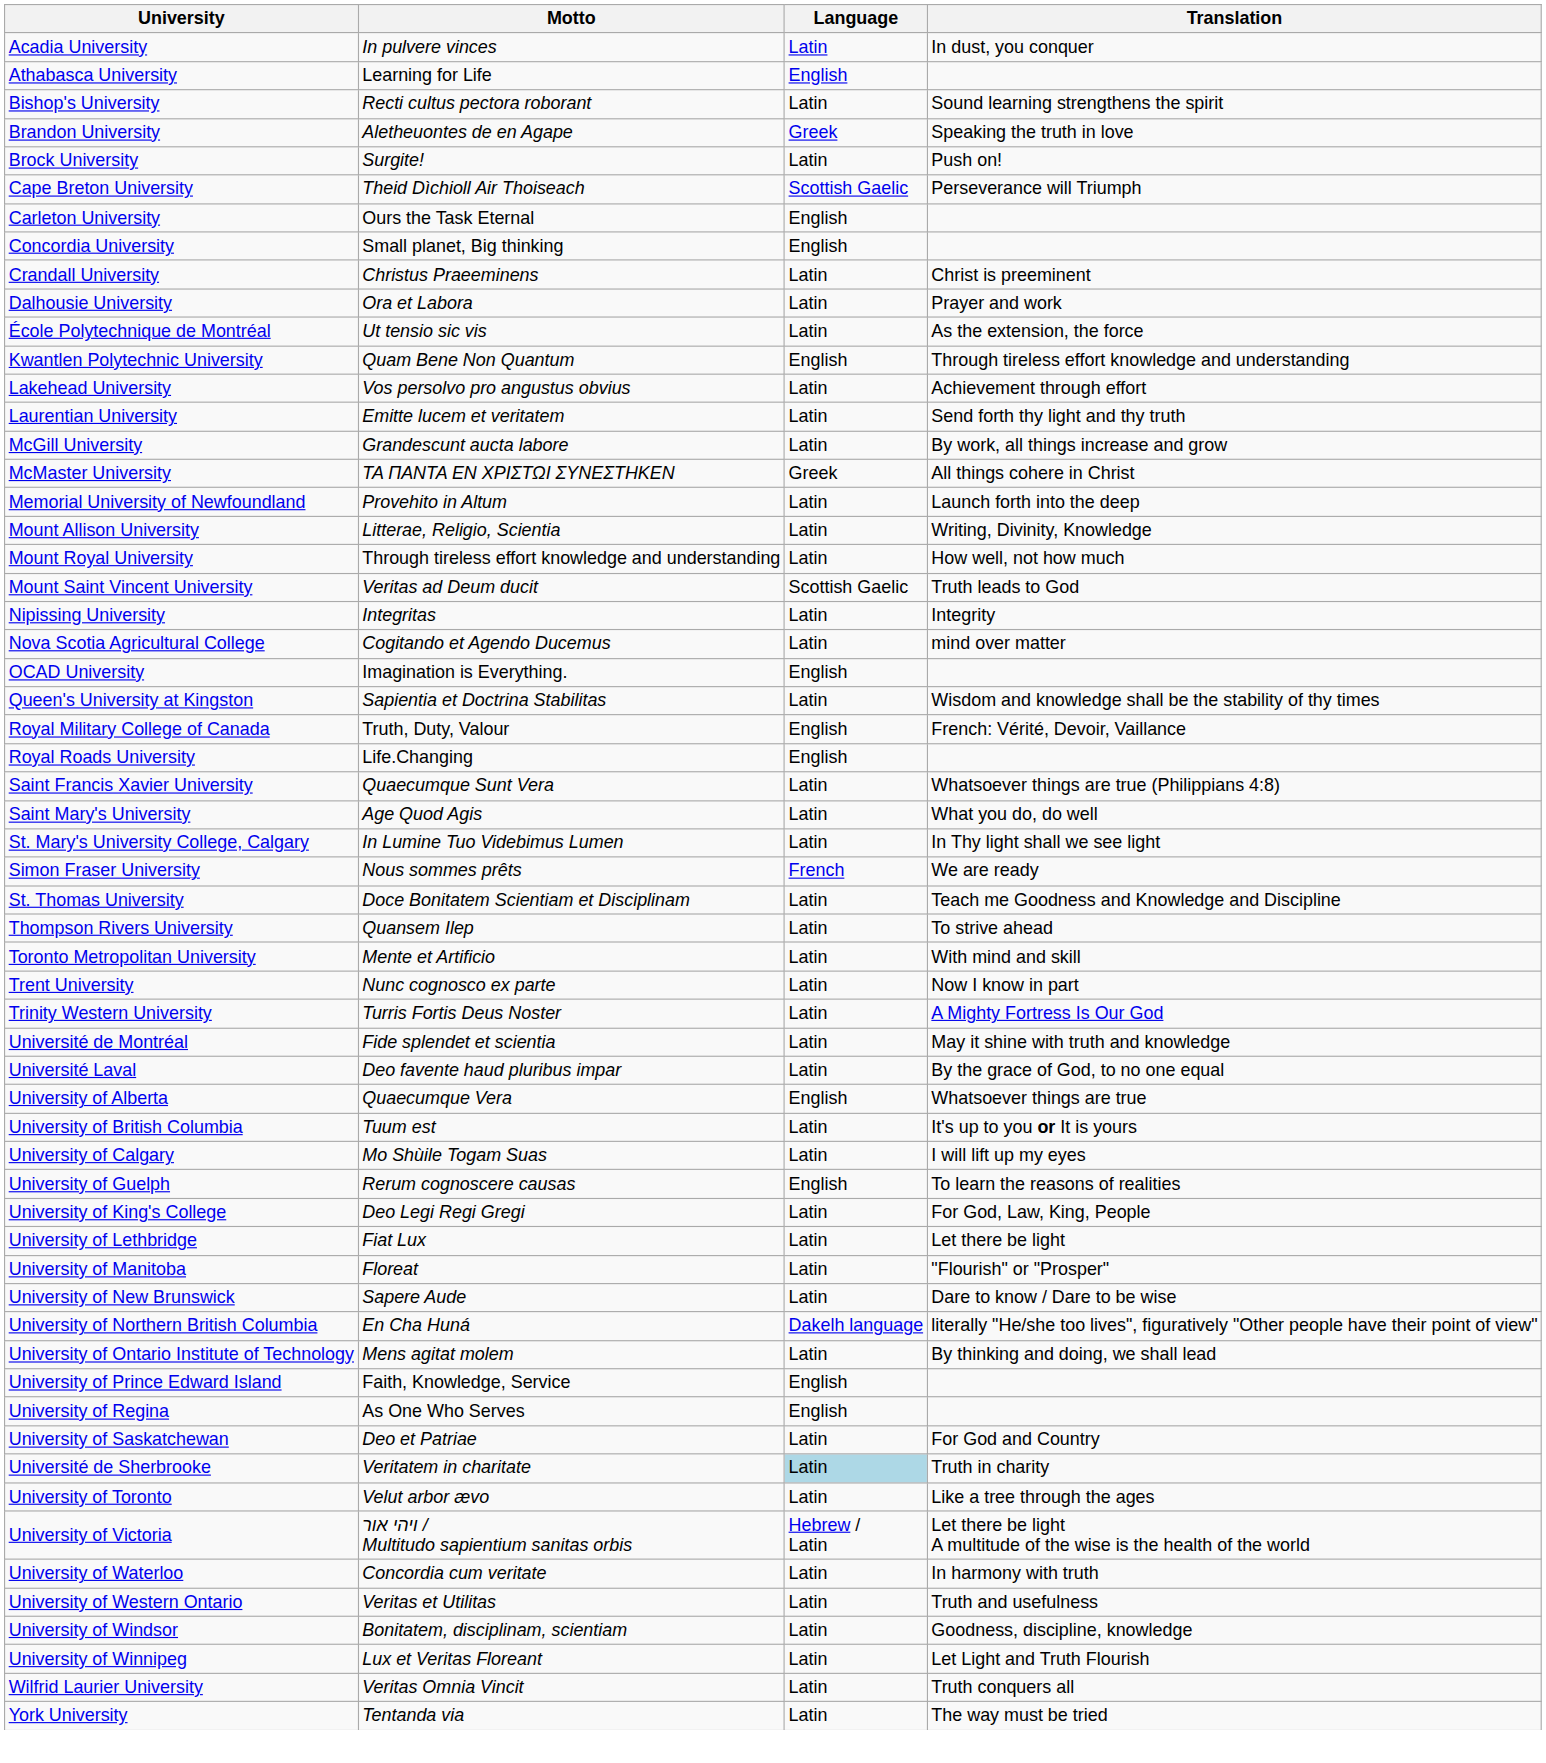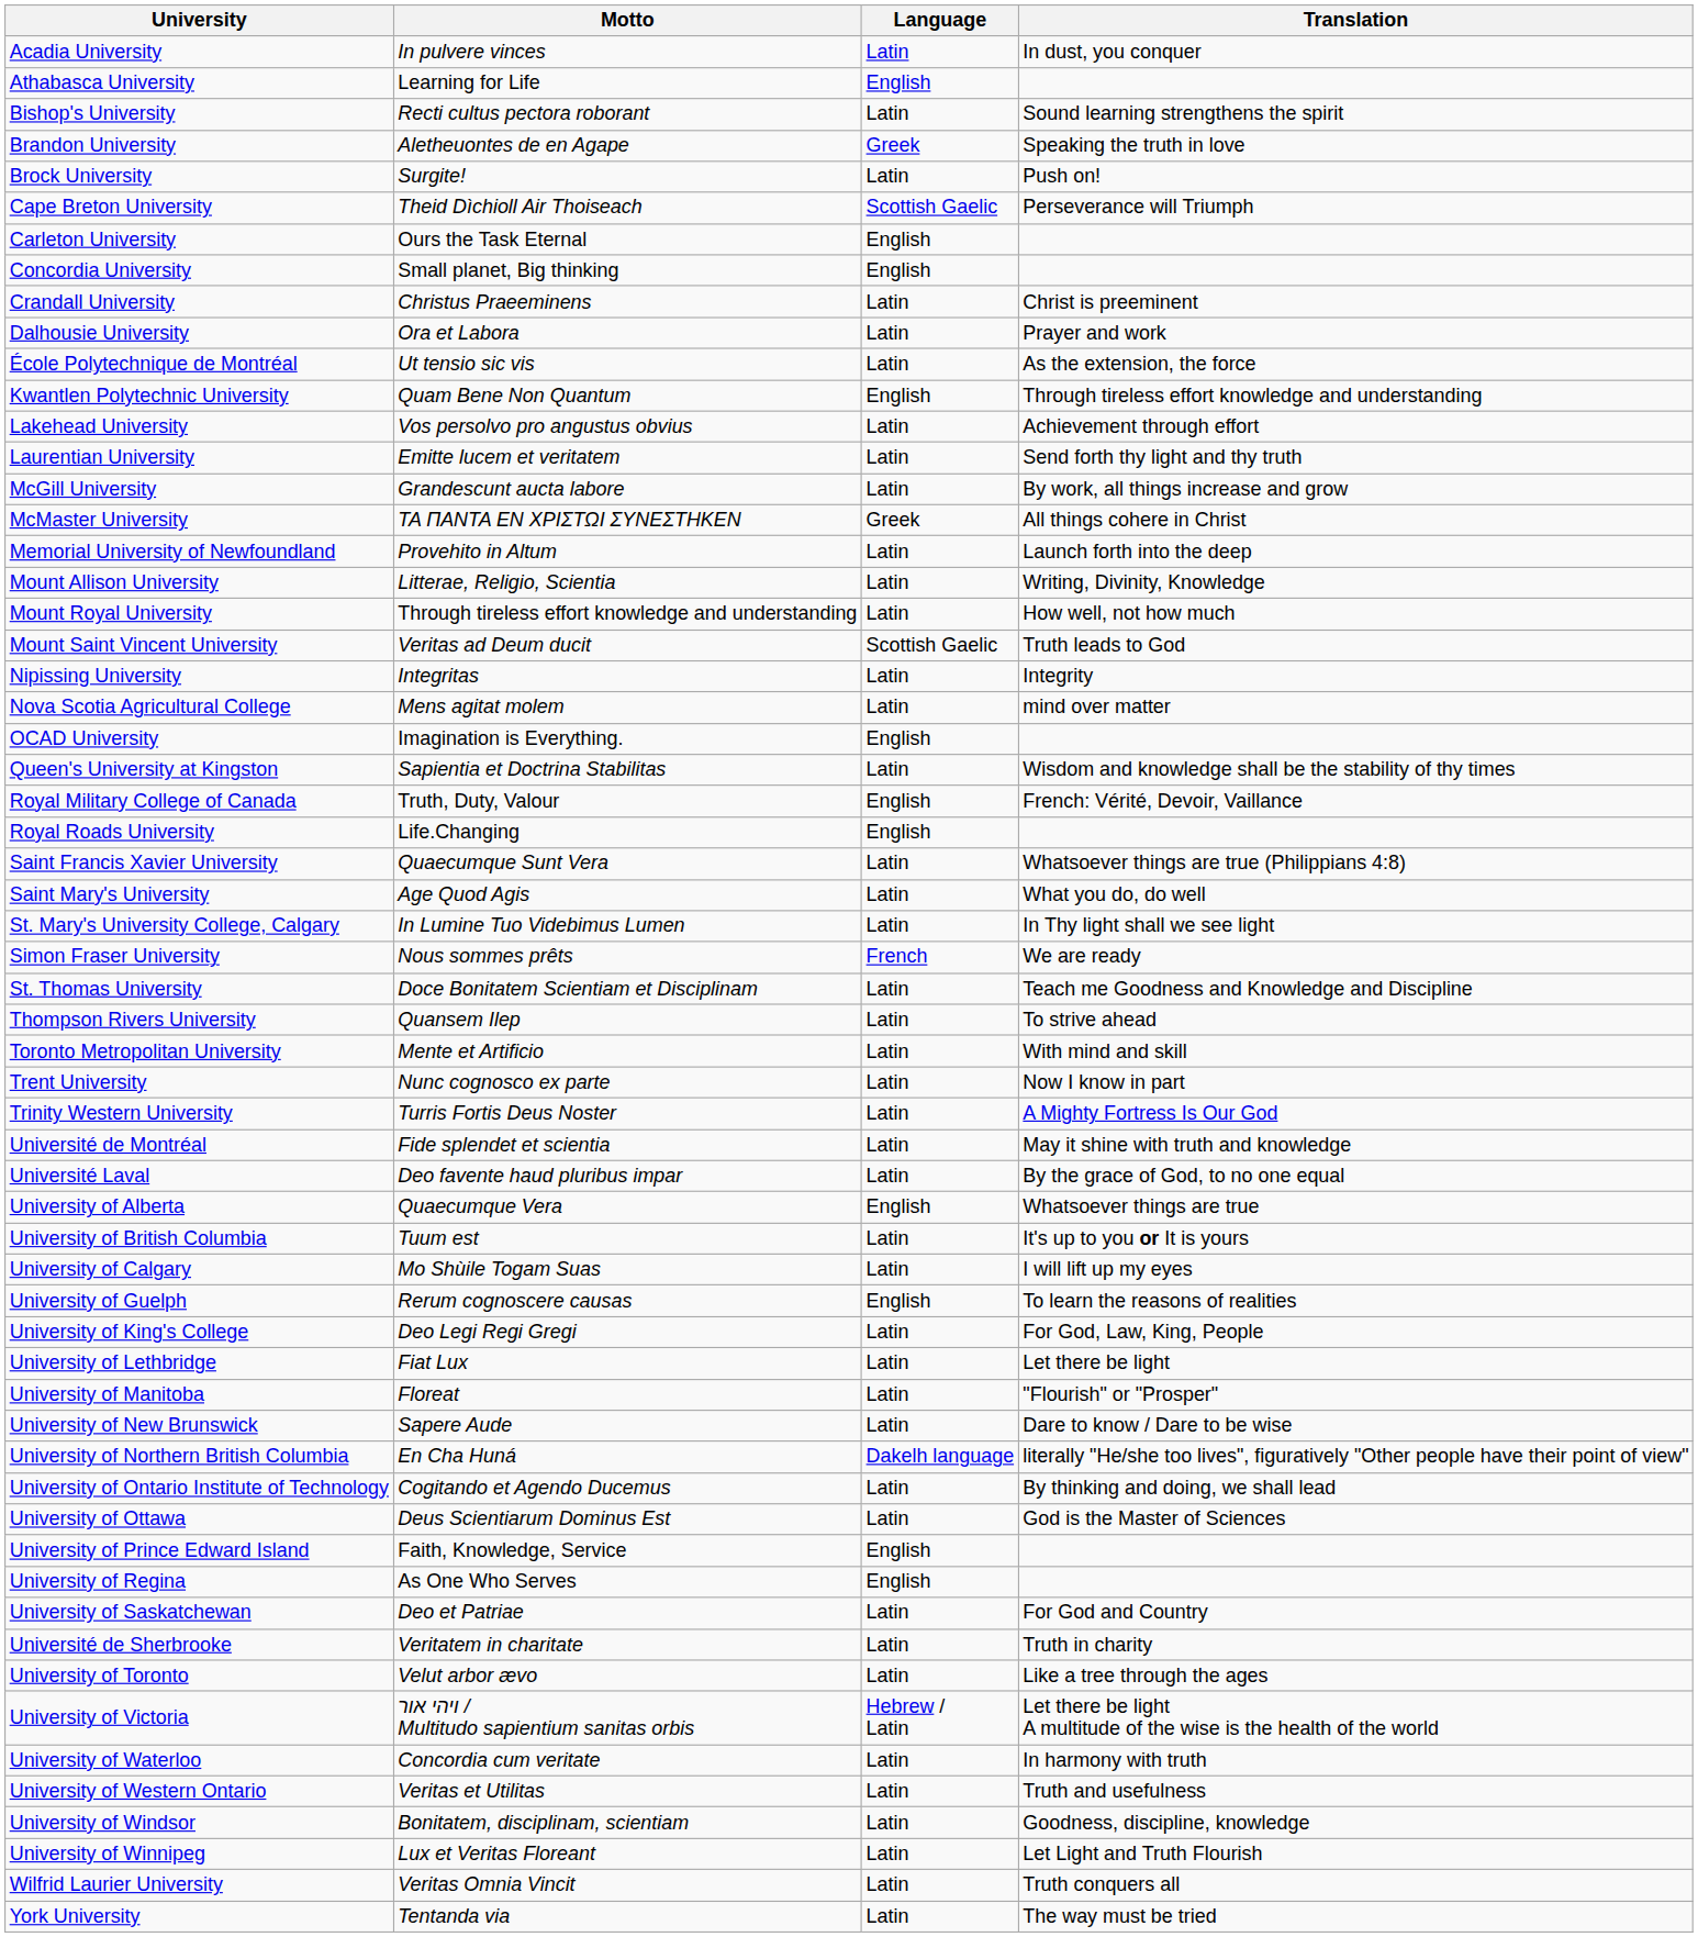 <table class="wikitable sortable plainrowheaders">
 <tr>
 <th>University</th>
 <th>Motto</th>
 <th>Language</th>
 <th>Translation</th>
 </tr>
 <tr>
 <td><a href='#'>Acadia University</a></td>
 <td><em>In pulvere vinces</em></td>
 <td><a href='#'>Latin</a></td>
 <td>In dust, you conquer</td>
 </tr>
 <tr>
 <td><a href='#'>Athabasca University</a></td>
 <td>Learning for Life</td>
 <td><a href='#'>English</a></td>
 <td></td>
 </tr>
 <tr>
 <td><a href='#'>Bishop's University</a></td>
 <td><em>Recti cultus pectora roborant</em></td>
 <td>Latin</td>
 <td>Sound learning strengthens the spirit</td>
 </tr>
 <tr>
 <td><a href='#'>Brandon University</a></td>
 <td><em>Aletheuontes de en Agape</em></td>
 <td><a href='#'>Greek</a></td>
 <td>Speaking the truth in love</td>
 </tr>
 <tr>
 <td><a href='#'>Brock University</a></td>
 <td><em>Surgite!</em></td>
 <td>Latin</td>
 <td>Push on!</td>
 </tr>
 <tr>
 <td><a href='#'>Cape Breton University</a></td>
 <td><em>Theid Dìchioll Air Thoiseach</em></td>
 <td><a href='#'>Scottish Gaelic</a></td>
 <td>Perseverance will Triumph</td>
 </tr>
 <tr>
 <td><a href='#'>Carleton University</a></td>
 <td>Ours the Task Eternal</td>
 <td>English</td>
 <td></td>
 </tr>
 <tr>
 <td><a href='#'>Concordia University</a></td>
 <td>Small planet, Big thinking</td>
 <td>English</td>
 <td></td>
 </tr>
 <tr>
 <td><a href='#'>Crandall University</a></td>
 <td><em>Christus Praeeminens</em></td>
 <td>Latin</td>
 <td>Christ is preeminent</td>
 </tr>
 <tr>
 <td><a href='#'>Dalhousie University</a></td>
 <td><em>Ora et Labora</em></td>
 <td>Latin</td>
 <td>Prayer and work</td>
 </tr>
 <tr>
 <td><a href='#'>École Polytechnique de Montréal</a></td>
 <td><em>Ut tensio sic vis</em></td>
 <td>Latin</td>
 <td>As the extension, the force</td>
 </tr>
 <tr>
 <td><a href='#'>Kwantlen Polytechnic University</a></td>
 <td><em>Quam Bene Non Quantum</em></td>
 <td>English</td>
 <td>Through tireless effort knowledge and understanding</td>
 </tr>
 <tr>
 <td><a href='#'>Lakehead University</a></td>
 <td><em>Vos persolvo pro angustus obvius</em></td>
 <td>Latin</td>
 <td>Achievement through effort</td>
 </tr>
 <tr>
 <td><a href='#'>Laurentian University</a></td>
 <td><em>Emitte lucem et veritatem</em></td>
 <td>Latin</td>
 <td>Send forth thy light and thy truth</td>
 </tr>
 <tr>
 <td><a href='#'>McGill University</a></td>
 <td><em>Grandescunt aucta labore</em></td>
 <td>Latin</td>
 <td>By work, all things increase and grow</td>
 </tr>
 <tr>
 <td><a href='#'>McMaster University</a></td>
 <td><em>ΤΑ ΠΑΝΤΑ ΕΝ ΧΡΙΣΤΩΙ ΣΥΝΕΣΤΗΚΕΝ</em></td>
 <td>Greek</td>
 <td>All things cohere in Christ</td>
 </tr>
 <tr>
 <td><a href='#'>Memorial University of Newfoundland</a></td>
 <td><em>Provehito in Altum</em></td>
 <td>Latin</td>
 <td>Launch forth into the deep</td>
 </tr>
 <tr>
 <td><a href='#'>Mount Allison University</a></td>
 <td><em>Litterae, Religio, Scientia</em></td>
 <td>Latin</td>
 <td>Writing, Divinity, Knowledge</td>
 </tr>
 <tr>
 <td><a href='#'>Mount Royal University</a></td>
 <td>Through tireless effort knowledge and understanding</td>
 <td>Latin</td>
 <td>How well, not how much</td>
 </tr>
 <tr>
 <td><a href='#'>Mount Saint Vincent University</a></td>
 <td><em>Veritas ad Deum ducit</em></td>
 <td>Scottish Gaelic</td>
 <td>Truth leads to God</td>
 </tr>
 <tr>
 <td><a href='#'>Nipissing University</a></td>
 <td><em>Integritas</em></td>
 <td>Latin</td>
 <td>Integrity</td>
 </tr>
 <tr>
 <td><a href='#'>Nova Scotia Agricultural College</a></td>
-<td><em>Cogitando et Agendo Ducemus</em></td>
+<td><em>Mens agitat molem</em></td>
 <td>Latin</td>
 <td>mind over matter</td>
 </tr>
 <tr>
 <td><a href='#'>OCAD University</a></td>
 <td>Imagination is Everything.</td>
 <td>English</td>
 <td></td>
 </tr>
 <tr>
 <td><a href='#'>Queen's University at Kingston</a></td>
 <td><em>Sapientia et Doctrina Stabilitas</em></td>
 <td>Latin</td>
 <td>Wisdom and knowledge shall be the stability of thy times</td>
 </tr>
 <tr>
 <td><a href='#'>Royal Military College of Canada</a></td>
 <td>Truth, Duty, Valour</td>
 <td>English</td>
 <td>French: Vérité, Devoir, Vaillance</td>
 </tr>
 <tr>
 <td><a href='#'>Royal Roads University</a></td>
 <td>Life.Changing</td>
 <td>English</td>
 <td></td>
 </tr>
 <tr>
 <td><a href='#'>Saint Francis Xavier University</a></td>
 <td><em>Quaecumque Sunt Vera</em></td>
 <td>Latin</td>
 <td>Whatsoever things are true (Philippians 4:8)</td>
 </tr>
 <tr>
 <td><a href='#'>Saint Mary's University</a></td>
 <td><em>Age Quod Agis</em></td>
 <td>Latin</td>
 <td>What you do, do well</td>
 </tr>
 <tr>
 <td><a href='#'>St. Mary's University College, Calgary</a></td>
 <td><em>In Lumine Tuo Videbimus Lumen</em></td>
 <td>Latin</td>
 <td>In Thy light shall we see light</td>
 </tr>
 <tr>
 <td><a href='#'>Simon Fraser University</a></td>
 <td><em>Nous sommes prêts</em></td>
 <td><a href='#'>French</a></td>
 <td>We are ready</td>
 </tr>
 <tr>
 <td><a href='#'>St. Thomas University</a></td>
 <td><em>Doce Bonitatem Scientiam et Disciplinam</em></td>
 <td>Latin</td>
 <td>Teach me Goodness and Knowledge and Discipline</td>
 </tr>
 <tr>
 <td><a href='#'>Thompson Rivers University</a></td>
 <td><em>Quansem Ilep</em></td>
 <td>Latin</td>
 <td>To strive ahead</td>
 </tr>
 <tr>
 <td><a href='#'>Toronto  Metropolitan University</a></td>
 <td><em>Mente et Artificio</em></td>
 <td>Latin</td>
 <td>With mind and skill</td>
 </tr>
 <tr>
 <td><a href='#'>Trent University</a></td>
 <td><em>Nunc cognosco ex parte</em></td>
 <td>Latin</td>
 <td>Now I know in part</td>
 </tr>
 <tr>
 <td><a href='#'>Trinity Western University</a></td>
 <td><em>Turris Fortis Deus Noster</em></td>
 <td>Latin</td>
 <td><a href='#'>A Mighty Fortress Is Our God</a></td>
 </tr>
 <tr>
 <td><a href='#'>Université de Montréal</a></td>
 <td><em>Fide splendet et scientia</em></td>
 <td>Latin</td>
 <td>May it shine with truth and knowledge</td>
 </tr>
 <tr>
 <td><a href='#'>Université Laval</a></td>
 <td><em>Deo favente haud pluribus impar</em></td>
 <td>Latin</td>
 <td>By the grace of God, to no one equal</td>
 </tr>
 <tr>
 <td><a href='#'>University of Alberta</a></td>
 <td><em>Quaecumque Vera</em></td>
 <td>English</td>
 <td>Whatsoever things are true</td>
 </tr>
 <tr>
 <td><a href='#'>University of British Columbia</a></td>
 <td><em>Tuum est</em></td>
 <td>Latin</td>
 <td>It's up to you <strong>or</strong> It is yours</td>
 </tr>
 <tr>
 <td><a href='#'>University of Calgary</a></td>
 <td><em>Mo Shùile Togam Suas</em></td>
 <td>Latin</td>
 <td>I will lift up my eyes</td>
 </tr>
 <tr>
 <td><a href='#'>University of Guelph</a></td>
 <td><em>Rerum cognoscere causas</em></td>
 <td>English</td>
 <td>To learn the reasons of realities</td>
 </tr>
 <tr>
 <td><a href='#'>University of King's College</a></td>
 <td><em>Deo Legi Regi Gregi</em></td>
 <td>Latin</td>
 <td>For God, Law, King, People</td>
 </tr>
 <tr>
 <td><a href='#'>University of Lethbridge</a></td>
 <td><em>Fiat Lux</em></td>
 <td>Latin</td>
 <td>Let there be light</td>
 </tr>
 <tr>
 <td><a href='#'>University of Manitoba</a></td>
 <td><em>Floreat</em></td>
 <td>Latin</td>
 <td>"Flourish" or "Prosper"</td>
 </tr>
 <tr>
 <td><a href='#'>University of New Brunswick</a></td>
 <td><em>Sapere Aude</em></td>
 <td>Latin</td>
 <td>Dare to know / Dare to be wise</td>
 </tr>
 <tr>
 <td><a href='#'>University of Northern British Columbia</a></td>
 <td><em>En Cha Huná</em></td>
 <td><a href='#'>Dakelh language</a></td>
 <td>literally "He/she too lives", figuratively "Other people have their point of view"</td>
 </tr>
 <tr>
 <td><a href='#'>University of Ontario Institute of Technology</a></td>
-<td><em>Mens agitat molem</em></td>
+<td><em>Cogitando et Agendo Ducemus</em></td>
 <td>Latin</td>
 <td>By thinking and doing, we shall lead</td>
+</tr>
+<tr>
+<td><a href='#'>University of Ottawa</a></td>
+<td><em>Deus Scientiarum Dominus Est</em></td>
+<td>Latin</td>
+<td>God is the Master of Sciences</td>
 </tr>
 <tr>
 <td><a href='#'>University of Prince Edward Island</a></td>
 <td>Faith, Knowledge, Service</td>
 <td>English</td>
 <td></td>
 </tr>
 <tr>
 <td><a href='#'>University of Regina</a></td>
 <td>As One Who Serves</td>
 <td>English</td>
 <td></td>
 </tr>
 <tr>
 <td><a href='#'>University of Saskatchewan</a></td>
 <td><em>Deo et Patriae</em></td>
 <td>Latin</td>
 <td>For God and Country</td>
 </tr>
 <tr>
 <td><a href='#'>Université de Sherbrooke</a></td>
 <td><em>Veritatem in charitate</em></td>
-<td style="background: lightblue;">Latin</td>
+<td>Latin</td>
 <td>Truth in charity</td>
 </tr>
 <tr>
 <td><a href='#'>University of Toronto</a></td>
 <td><em>Velut arbor ævo</em></td>
 <td>Latin</td>
 <td>Like a tree through the ages</td>
 </tr>
 <tr>
 <td><a href='#'>University of Victoria</a></td>
 <td><em>ויהי אור  /<br>Multitudo sapientium sanitas orbis</em></td>
 <td><a href='#'>Hebrew</a> /<br>Latin</td>
 <td>Let there be light<br>A multitude of the wise is the health of the world</td>
 </tr>
 <tr>
 <td><a href='#'>University of Waterloo</a></td>
 <td><em>Concordia cum veritate</em></td>
 <td>Latin</td>
 <td>In harmony with truth</td>
 </tr>
 <tr>
 <td><a href='#'>University of Western Ontario</a></td>
 <td><em>Veritas et Utilitas</em></td>
 <td>Latin</td>
 <td>Truth and usefulness</td>
 </tr>
 <tr>
 <td><a href='#'>University of Windsor</a></td>
 <td><em>Bonitatem, disciplinam, scientiam</em></td>
 <td>Latin</td>
 <td>Goodness, discipline, knowledge</td>
 </tr>
 <tr>
 <td><a href='#'>University of Winnipeg</a></td>
 <td><em>Lux et Veritas Floreant</em></td>
 <td>Latin</td>
 <td>Let Light and Truth Flourish</td>
 </tr>
 <tr>
 <td><a href='#'>Wilfrid Laurier University</a></td>
 <td><em>Veritas Omnia Vincit</em></td>
 <td>Latin</td>
 <td>Truth conquers all</td>
 </tr>
 <tr>
 <td><a href='#'>York University</a></td>
 <td><em>Tentanda via</em></td>
 <td>Latin</td>
 <td>The way must be tried</td>
 </tr>
 </table>
